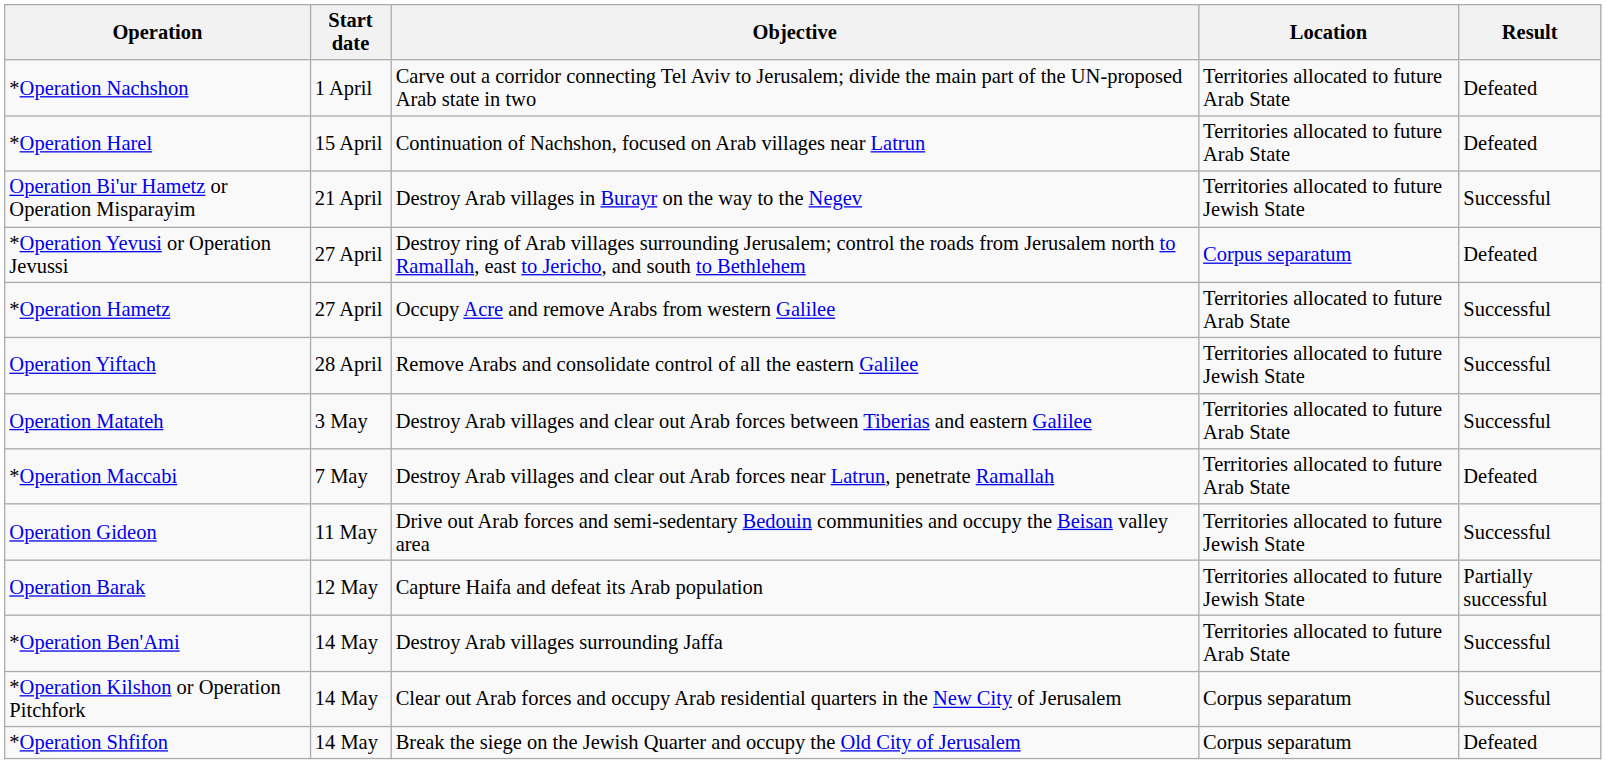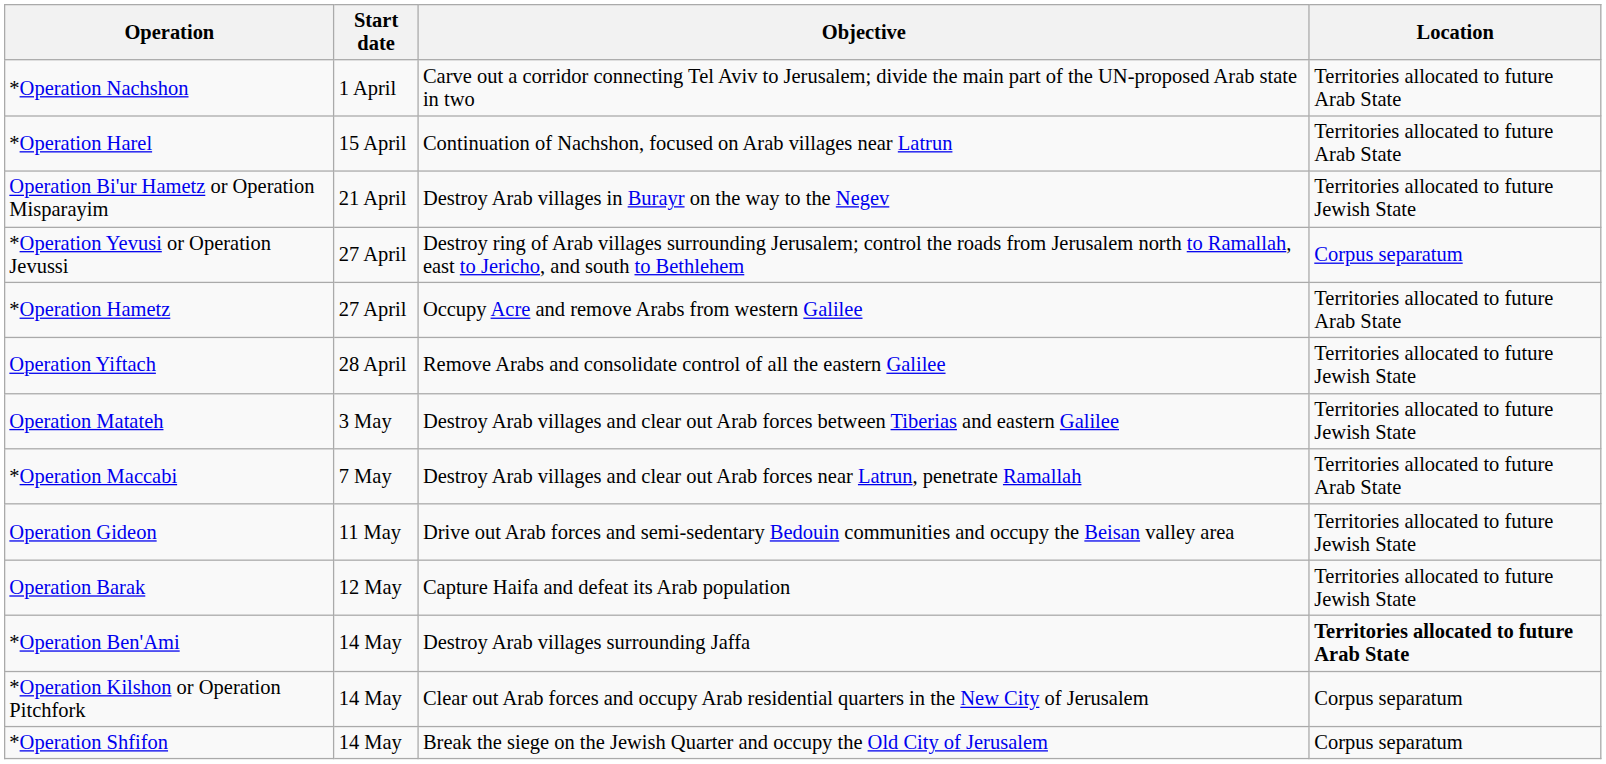 <table class="wikitable">
 <tr>
 <th>Operation</th>
 <th>Start date</th>
 <th>Objective</th>
 <th>Location</th>
-<th>Result</th>
 </tr>
 <tr>
 <td>*<a href='#'>Operation Nachshon</a></td>
 <td>1 April</td>
 <td>Carve out a corridor connecting Tel Aviv to Jerusalem; divide the main part of the UN-proposed Arab state in two</td>
 <td>Territories allocated to future Arab State</td>
-<td>Defeated</td>
 </tr>
 <tr>
 <td>*<a href='#'>Operation Harel</a></td>
 <td>15 April</td>
 <td>Continuation of Nachshon, focused on Arab villages near <a href='#'>Latrun</a></td>
 <td>Territories allocated to future Arab State</td>
-<td>Defeated</td>
 </tr>
 <tr>
 <td><a href='#'>Operation Bi'ur Hametz</a> or Operation Misparayim</td>
 <td>21 April</td>
 <td>Destroy Arab villages in <a href='#'>Burayr</a> on the way to the <a href='#'>Negev</a></td>
 <td>Territories allocated to future Jewish State</td>
-<td>Successful</td>
 </tr>
 <tr>
 <td>*<a href='#'>Operation Yevusi</a> or Operation Jevussi</td>
 <td>27 April</td>
 <td>Destroy ring of Arab villages surrounding Jerusalem; control the roads from Jerusalem north <a href='#'>to Ramallah</a>, east <a href='#'>to Jericho</a>, and south <a href='#'>to Bethlehem</a></td>
 <td><a href='#'>Corpus separatum</a></td>
-<td>Defeated</td>
 </tr>
 <tr>
 <td>*<a href='#'>Operation Hametz</a></td>
 <td>27 April</td>
 <td>Occupy <a href='#'>Acre</a> and remove Arabs from western <a href='#'>Galilee</a></td>
 <td>Territories allocated to future Arab State</td>
-<td>Successful</td>
 </tr>
 <tr>
 <td><a href='#'>Operation Yiftach</a></td>
 <td>28 April</td>
 <td>Remove Arabs and consolidate control of all the eastern <a href='#'>Galilee</a></td>
 <td>Territories allocated to future Jewish State</td>
-<td>Successful</td>
 </tr>
 <tr>
 <td><a href='#'>Operation Matateh</a></td>
 <td>3 May</td>
 <td>Destroy Arab villages and clear out Arab forces between <a href='#'>Tiberias</a> and eastern <a href='#'>Galilee</a></td>
-<td>Territories allocated to future Arab State</td>
-<td>Successful</td>
+<td>Territories allocated to future Jewish State</td>
 </tr>
 <tr>
 <td>*<a href='#'>Operation Maccabi</a></td>
 <td>7 May</td>
 <td>Destroy Arab villages and clear out Arab forces near <a href='#'>Latrun</a>, penetrate <a href='#'>Ramallah</a></td>
 <td>Territories allocated to future Arab State</td>
-<td>Defeated</td>
 </tr>
 <tr>
 <td><a href='#'>Operation Gideon</a></td>
 <td>11 May</td>
 <td>Drive out Arab forces and semi-sedentary <a href='#'>Bedouin</a> communities and occupy the <a href='#'>Beisan</a> valley area</td>
 <td>Territories allocated to future Jewish State</td>
-<td>Successful</td>
 </tr>
 <tr>
 <td><a href='#'>Operation Barak</a></td>
 <td>12 May</td>
 <td>Capture Haifa and defeat its Arab population</td>
 <td>Territories allocated to future Jewish State</td>
-<td>Partially successful</td>
 </tr>
 <tr>
 <td>*<a href='#'>Operation Ben'Ami</a></td>
 <td>14 May</td>
 <td>Destroy Arab villages surrounding Jaffa</td>
-<td>Territories allocated to future Arab State</td>
-<td>Successful</td>
+<td><strong>Territories allocated to future Arab State</strong></td>
 </tr>
 <tr>
 <td>*<a href='#'>Operation Kilshon</a> or Operation Pitchfork</td>
 <td>14 May</td>
 <td>Clear out Arab forces and occupy Arab residential quarters in the <a href='#'>New City</a> of Jerusalem</td>
 <td>Corpus separatum</td>
-<td>Successful</td>
 </tr>
 <tr>
 <td>*<a href='#'>Operation Shfifon</a></td>
 <td>14 May</td>
 <td>Break the siege on the Jewish Quarter and occupy the <a href='#'>Old City of Jerusalem</a></td>
 <td>Corpus separatum</td>
-<td>Defeated</td>
 </tr>
 </table>
